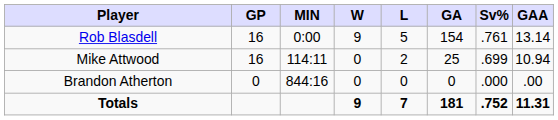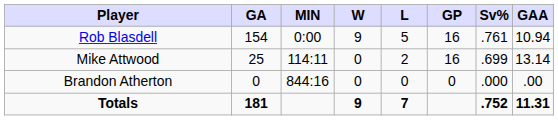 <table class="wikitable sortable" style="width:50%;">
 <tr style="text-align:center; background:#ddd;">
 <th style="background:#ddf; width:50%;">Player</th>
-<th style="background:#ddf; width:10%;">GP</th>
+<th style="background:#ddf; width:10%;">GA</th>
 <th style="background:#ddf; width:10%;">MIN</th>
 <th style="background:#ddf; width:10%;">W</th>
 <th style="background:#ddf; width:10%;">L</th>
-<th style="background:#ddf; width:10%;">GA</th>
+<th style="background:#ddf; width:10%;">GP</th>
 <th style="background:#ddf; width:10%;">Sv%</th>
 <th style="background:#ddf; width:10%;">GAA</th>
 </tr>
 <tr align=center>
 <td><a href='#'>Rob Blasdell</a></td>
-<td>16</td>
+<td>154</td>
 <td>0:00</td>
 <td>9</td>
 <td>5</td>
-<td>154</td>
+<td>16</td>
 <td>.761</td>
-<td>13.14</td>
+<td>10.94</td>
 </tr>
 <tr align=center>
 <td>Mike Attwood</td>
-<td>16</td>
+<td>25</td>
 <td>114:11</td>
 <td>0</td>
 <td>2</td>
-<td>25</td>
+<td>16</td>
 <td>.699</td>
-<td>10.94</td>
+<td>13.14</td>
 </tr>
 <tr align=center>
 <td>Brandon Atherton</td>
 <td>0</td>
 <td>844:16</td>
 <td>0</td>
 <td>0</td>
 <td>0</td>
 <td>.000</td>
 <td>.00</td>
 </tr>
 <tr align=center>
 <td><strong>Totals</strong></td>
-<td></td>
+<td><strong> 181</strong></td>
 <td></td>
 <td><strong>9</strong></td>
 <td><strong>7</strong></td>
-<td><strong> 181</strong></td>
+<td></td>
 <td><strong> .752</strong></td>
 <td><strong> 11.31</strong></td>
 </tr>
 </table>
